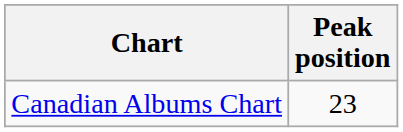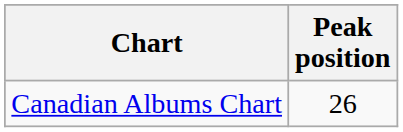 <table class="wikitable sortable">
 <tr>
 <th>Chart</th>
 <th>Peak<br>position</th>
 </tr>
 <tr align="center"|>
 <td><a href='#'>Canadian Albums Chart</a></td>
-<td>23 </td>
+<td>26 </td>
 </tr>
 </table>
